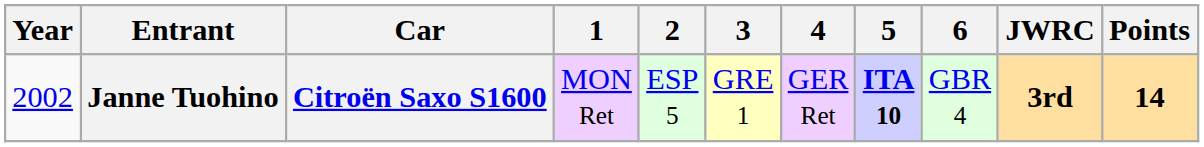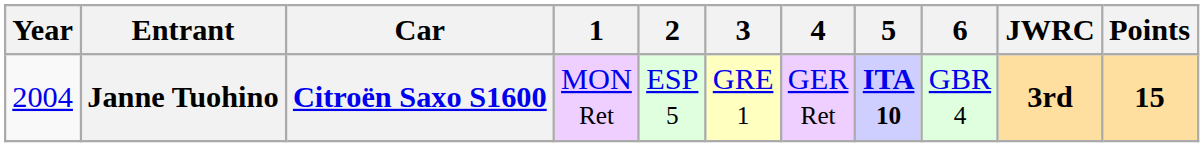 <table class="wikitable" style="text-align:center; font-size:85%;">
 <tr>
 <th>Year</th>
 <th>Entrant</th>
 <th>Car</th>
 <th>1</th>
 <th>2</th>
 <th>3</th>
 <th>4</th>
 <th>5</th>
 <th>6</th>
 <th>JWRC</th>
 <th>Points</th>
 </tr>
 <tr>
-<td><a href='#'>2002</a></td>
+<td><a href='#'>2004</a></td>
 <th nowrap>Janne Tuohino</th>
 <th nowrap><a href='#'>Citroën Saxo S1600</a></th>
 <td style="background:#EFCFFF;"><a href='#'>MON</a><br><small>Ret</small></td>
 <td style="background:#DFFFDF;"><a href='#'>ESP</a><br><small>5</small></td>
 <td style="background:#FFFFBF;"><a href='#'>GRE</a><br><small>1</small></td>
 <td style="background:#EFCFFF;"><a href='#'>GER</a><br><small>Ret</small></td>
 <td style="background:#CFCFFF;"><strong><a href='#'>ITA</a><br><small>10</small></strong></td>
 <td style="background:#DFFFDF;"><a href='#'>GBR</a><br><small>4</small></td>
 <td style="background:#FFDF9F;"><strong>3rd</strong></td>
-<td style="background:#FFDF9F;"><strong>14</strong></td>
+<td style="background:#FFDF9F;"><strong>15</strong></td>
 </tr>
 </table>
